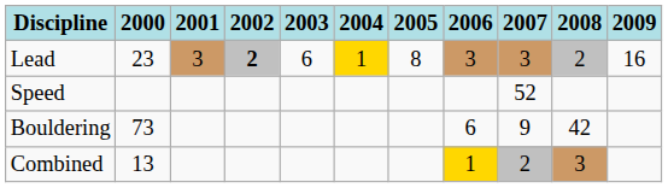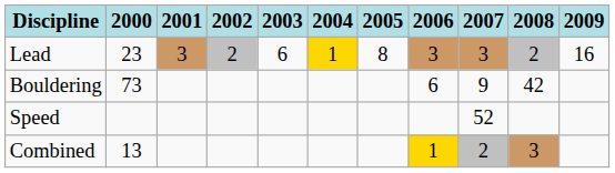 <table class="wikitable" style="text-align: center;">
 <tr>
 <th style="background: #b0e0e6;">Discipline</th>
 <th style="background: #b0e0e6;">2000</th>
 <th style="background: #b0e0e6;">2001</th>
 <th style="background: #b0e0e6;">2002</th>
 <th style="background: #b0e0e6;">2003</th>
 <th style="background: #b0e0e6;">2004</th>
 <th style="background: #b0e0e6;">2005</th>
 <th style="background: #b0e0e6;">2006</th>
 <th style="background: #b0e0e6;">2007</th>
 <th style="background: #b0e0e6;">2008</th>
 <th style="background: #b0e0e6;">2009</th>
 </tr>
 <tr>
 <td align="left">Lead</td>
 <td>23</td>
 <td style="background: #cc9966">3</td>
-<td style="background: silver"><strong>2</strong></td>
+<td style="background: silver">2</td>
 <td>6</td>
 <td style="background: gold">1</td>
 <td>8</td>
 <td style="background: #cc9966">3</td>
 <td style="background: #cc9966">3</td>
 <td style="background: silver">2</td>
 <td>16</td>
+</tr>
+<tr>
+<td align="left">Bouldering</td>
+<td>73</td>
+<td></td>
+<td></td>
+<td></td>
+<td></td>
+<td></td>
+<td>6</td>
+<td>9</td>
+<td>42</td>
+<td></td>
 </tr>
 <tr>
 <td align="left">Speed</td>
 <td></td>
 <td></td>
 <td></td>
 <td></td>
 <td></td>
 <td></td>
 <td></td>
 <td>52</td>
 <td></td>
-<td></td>
-</tr>
-<tr>
-<td align="left">Bouldering</td>
-<td>73</td>
-<td></td>
-<td></td>
-<td></td>
-<td></td>
-<td></td>
-<td>6</td>
-<td>9</td>
-<td>42</td>
 <td></td>
 </tr>
 <tr>
 <td align="left">Combined</td>
 <td>13</td>
 <td></td>
 <td></td>
 <td></td>
 <td></td>
 <td></td>
 <td style="background: gold">1</td>
 <td style="background: silver">2</td>
 <td style="background: #cc9966">3</td>
 <td></td>
 </tr>
 </table>
